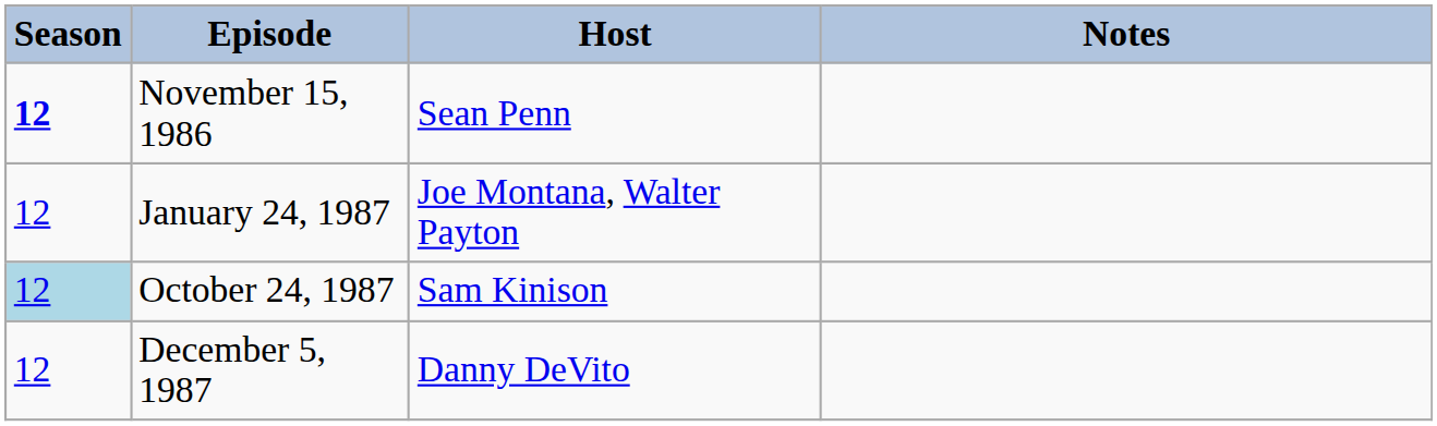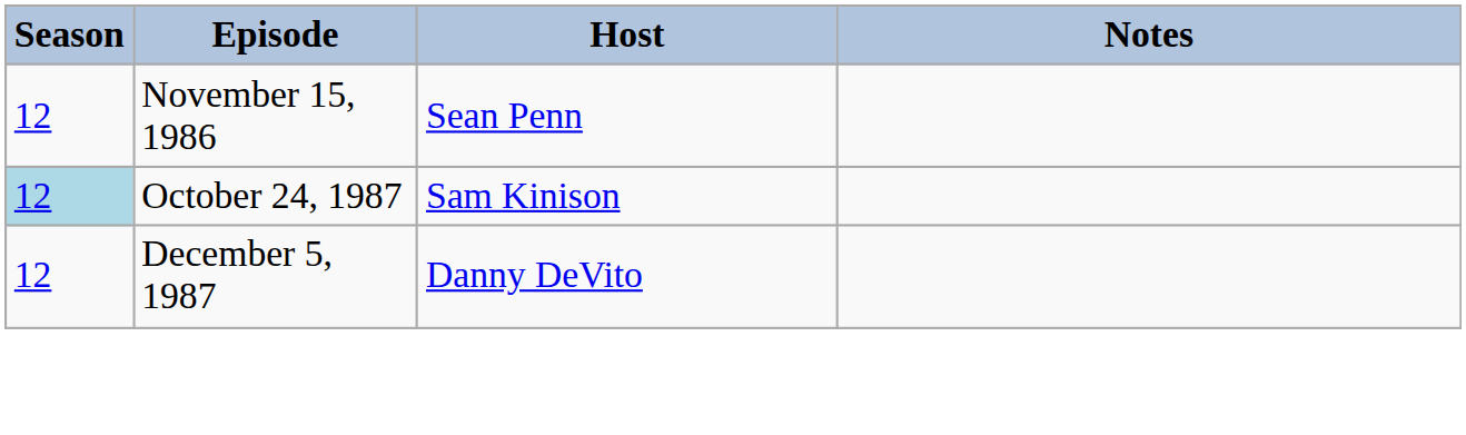 <table class="wikitable" style="width:100%;">
 <tr>
 <th style="background:#B0C4DE;" width="5%">Season</th>
 <th style="background:#B0C4DE;" width="20%">Episode</th>
 <th style="background:#B0C4DE;" width="30%">Host</th>
 <th style="background:#B0C4DE;" width="45%">Notes</th>
 </tr>
 <tr>
-<td><strong><a href='#'>12</a></strong></td>
+<td><a href='#'>12</a></td>
 <td>November 15, 1986</td>
 <td><a href='#'>Sean Penn</a></td>
-<td></td>
-</tr>
-<tr>
-<td><a href='#'>12</a></td>
-<td>January 24, 1987</td>
-<td><a href='#'>Joe Montana</a>, <a href='#'>Walter Payton</a></td>
 <td></td>
 </tr>
 <tr>
 <td style="background: lightblue;"><a href='#'>12</a></td>
 <td>October 24, 1987</td>
 <td><a href='#'>Sam Kinison</a></td>
 <td></td>
 </tr>
 <tr>
 <td><a href='#'>12</a></td>
 <td>December 5, 1987</td>
 <td><a href='#'>Danny DeVito</a></td>
 <td></td>
 </tr>
 </table>
